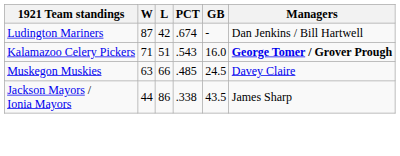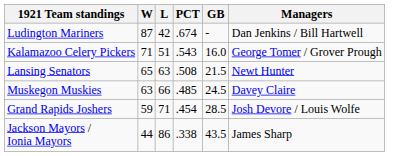 <table class="wikitable">
 <tr>
 <th>1921 Team standings</th>
 <th>W</th>
 <th>L</th>
 <th>PCT</th>
 <th>GB</th>
 <th>Managers</th>
 </tr>
 <tr>
 <td><a href='#'>Ludington Mariners</a></td>
 <td>87</td>
 <td>42</td>
 <td>.674</td>
 <td>-</td>
 <td>Dan Jenkins / Bill Hartwell</td>
 </tr>
 <tr>
 <td><a href='#'>Kalamazoo Celery Pickers</a></td>
 <td>71</td>
 <td>51</td>
 <td>.543</td>
 <td>16.0</td>
-<td><strong><a href='#'>George Tomer</a> / Grover Prough</strong></td>
+<td><a href='#'>George Tomer</a> / Grover Prough</td>
+</tr>
+<tr>
+<td><a href='#'>Lansing Senators</a></td>
+<td>65</td>
+<td>63</td>
+<td>.508</td>
+<td>21.5</td>
+<td><a href='#'>Newt Hunter</a></td>
 </tr>
 <tr>
 <td><a href='#'>Muskegon Muskies</a></td>
 <td>63</td>
 <td>66</td>
 <td>.485</td>
 <td>24.5</td>
 <td><a href='#'>Davey Claire</a></td>
 </tr>
 <tr>
+<td><a href='#'>Grand Rapids Joshers</a></td>
+<td>59</td>
+<td>71</td>
+<td>.454</td>
+<td>28.5</td>
+<td><a href='#'>Josh Devore</a> / Louis Wolfe</td>
+</tr>
+<tr>
 <td><a href='#'>Jackson Mayors</a> /<br> <a href='#'>Ionia Mayors</a></td>
 <td>44</td>
 <td>86</td>
 <td>.338</td>
 <td>43.5</td>
 <td>James Sharp</td>
 </tr>
 </table>
